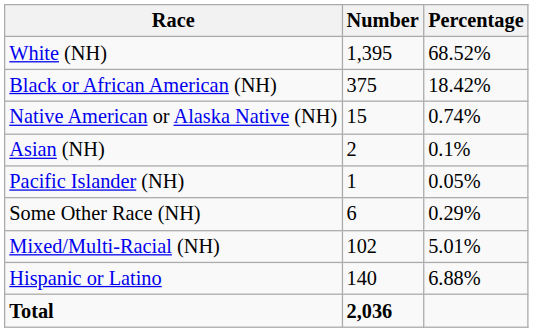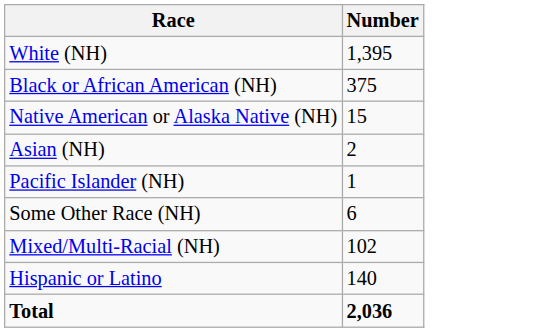 <table class="wikitable">
 <tr>
 <th>Race</th>
 <th>Number</th>
-<th>Percentage</th>
 </tr>
 <tr>
 <td><a href='#'>White</a> (NH)</td>
 <td>1,395</td>
-<td>68.52%</td>
 </tr>
 <tr>
 <td><a href='#'>Black or African American</a> (NH)</td>
 <td>375</td>
-<td>18.42%</td>
 </tr>
 <tr>
 <td><a href='#'>Native American</a> or <a href='#'>Alaska Native</a> (NH)</td>
 <td>15</td>
-<td>0.74%</td>
 </tr>
 <tr>
 <td><a href='#'>Asian</a> (NH)</td>
 <td>2</td>
-<td>0.1%</td>
 </tr>
 <tr>
 <td><a href='#'>Pacific Islander</a> (NH)</td>
 <td>1</td>
-<td>0.05%</td>
 </tr>
 <tr>
 <td>Some Other Race (NH)</td>
 <td>6</td>
-<td>0.29%</td>
 </tr>
 <tr>
 <td><a href='#'>Mixed/Multi-Racial</a> (NH)</td>
 <td>102</td>
-<td>5.01%</td>
 </tr>
 <tr>
 <td><a href='#'>Hispanic or Latino</a></td>
 <td>140</td>
-<td>6.88%</td>
 </tr>
 <tr>
 <td><strong>Total</strong></td>
 <td><strong>2,036</strong></td>
-<td></td>
 </tr>
 </table>
